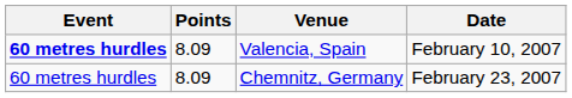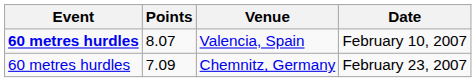 <table class=wikitable style="font-size:90%">
 <tr>
 <th>Event</th>
 <th>Points</th>
 <th>Venue</th>
 <th>Date</th>
 </tr>
 <tr>
 <td><strong><a href='#'>60 metres hurdles</a></strong></td>
-<td>8.09</td>
+<td>8.07</td>
 <td><a href='#'>Valencia, Spain</a></td>
 <td>February 10, 2007</td>
 </tr>
 <tr>
 <td><a href='#'>60 metres hurdles</a></td>
-<td>8.09</td>
+<td>7.09</td>
 <td><a href='#'>Chemnitz, Germany</a></td>
 <td>February 23, 2007</td>
 </tr>
 </table>
